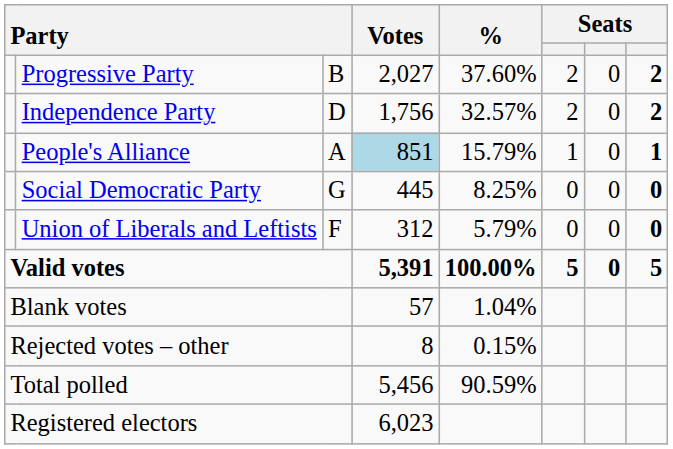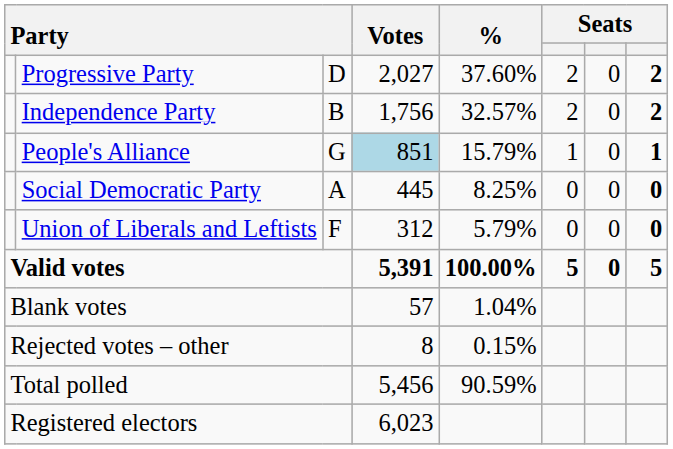 <table class="wikitable" border="1" style="text-align:right;">
 <tr>
 <th style="text-align:left;" valign=bottom rowspan=2 colspan=3>Party</th>
 <th align=center valign=bottom rowspan=2 width="50">Votes</th>
 <th align=center valign=bottom rowspan=2 width="50">%</th>
 <th colspan=3>Seats</th>
 </tr>
 <tr>
 <th align=center valign=bottom width="20"><small></small></th>
 <th align=center valign=bottom width="20"><small><a href='#'></a></small></th>
 <th align=center valign=bottom width="20"><small></small></th>
 </tr>
 <tr>
 <td></td>
 <td align=left><a href='#'>Progressive Party</a></td>
-<td align=left>B</td>
+<td align=left>D</td>
 <td>2,027</td>
 <td>37.60%</td>
 <td>2</td>
 <td>0</td>
 <td><strong>2</strong></td>
 </tr>
 <tr>
 <td></td>
 <td align=left><a href='#'>Independence Party</a></td>
-<td align=left>D</td>
+<td align=left>B</td>
 <td>1,756</td>
 <td>32.57%</td>
 <td>2</td>
 <td>0</td>
 <td><strong>2</strong></td>
 </tr>
 <tr>
 <td></td>
 <td align=left><a href='#'>People's Alliance</a></td>
-<td align=left>A</td>
+<td align=left>G</td>
 <td style="background: lightblue;">851</td>
 <td>15.79%</td>
 <td>1</td>
 <td>0</td>
 <td><strong>1</strong></td>
 </tr>
 <tr>
 <td></td>
 <td align=left><a href='#'>Social Democratic Party</a></td>
-<td align=left>G</td>
+<td align=left>A</td>
 <td>445</td>
 <td>8.25%</td>
 <td>0</td>
 <td>0</td>
 <td><strong>0</strong></td>
 </tr>
 <tr>
 <td></td>
 <td align=left><a href='#'>Union of Liberals and Leftists</a></td>
 <td align=left>F</td>
 <td>312</td>
 <td>5.79%</td>
 <td>0</td>
 <td>0</td>
 <td><strong>0</strong></td>
 </tr>
 <tr style="font-weight:bold">
 <td align=left colspan=3>Valid votes</td>
 <td>5,391</td>
 <td>100.00%</td>
 <td>5</td>
 <td>0</td>
 <td>5</td>
 </tr>
 <tr>
 <td align=left colspan=3>Blank votes</td>
 <td>57</td>
 <td>1.04%</td>
 <td></td>
 <td></td>
 <td></td>
 </tr>
 <tr>
 <td align=left colspan=3>Rejected votes – other</td>
 <td>8</td>
 <td>0.15%</td>
 <td></td>
 <td></td>
 <td></td>
 </tr>
 <tr>
 <td align=left colspan=3>Total polled</td>
 <td>5,456</td>
 <td>90.59%</td>
 <td></td>
 <td></td>
 <td></td>
 </tr>
 <tr>
 <td align=left colspan=3>Registered electors</td>
 <td>6,023</td>
 <td></td>
 <td></td>
 <td></td>
 <td></td>
 </tr>
 </table>
